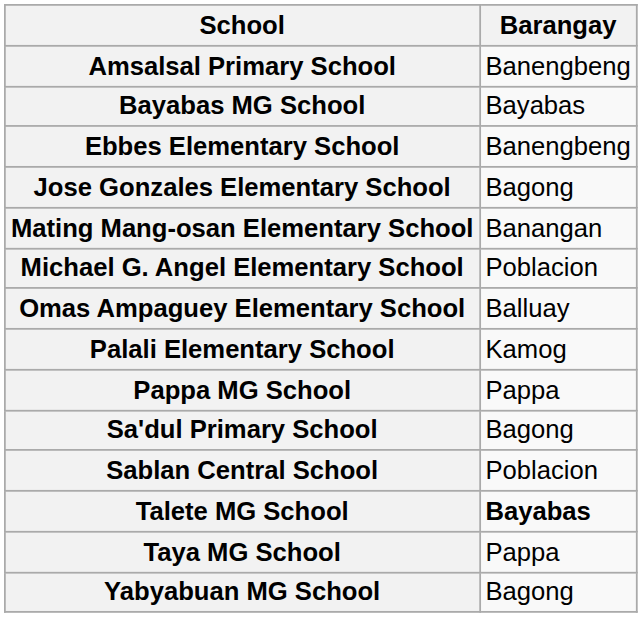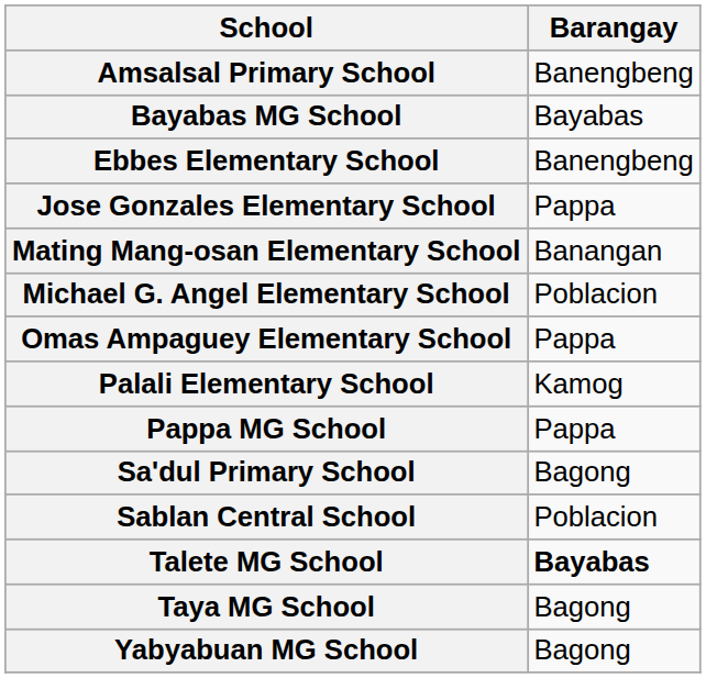 <table class="wikitable collapsible sortable collapsed plainrowheaders" style="font-size:90%;">
 <tr>
 <th scope="col">School</th>
 <th scope="col">Barangay</th>
 </tr>
 <tr>
 <th scope="row">Amsalsal Primary School</th>
 <td>Banengbeng</td>
 </tr>
 <tr>
 <th scope="row">Bayabas MG School</th>
 <td>Bayabas</td>
 </tr>
 <tr>
 <th scope="row">Ebbes Elementary School</th>
 <td>Banengbeng</td>
 </tr>
 <tr>
 <th scope="row">Jose Gonzales Elementary School</th>
-<td>Bagong</td>
+<td>Pappa</td>
 </tr>
 <tr>
 <th scope="row">Mating Mang-osan Elementary School</th>
 <td>Banangan</td>
 </tr>
 <tr>
 <th scope="row">Michael G. Angel Elementary School</th>
 <td>Poblacion</td>
 </tr>
 <tr>
 <th scope="row">Omas Ampaguey Elementary School</th>
-<td>Balluay</td>
+<td>Pappa</td>
 </tr>
 <tr>
 <th scope="row">Palali Elementary School</th>
 <td>Kamog</td>
 </tr>
 <tr>
 <th scope="row">Pappa MG School</th>
 <td>Pappa</td>
 </tr>
 <tr>
 <th scope="row">Sa'dul Primary School</th>
 <td>Bagong</td>
 </tr>
 <tr>
 <th scope="row">Sablan Central School</th>
 <td>Poblacion</td>
 </tr>
 <tr>
 <th scope="row">Talete MG School</th>
 <td><strong>Bayabas</strong></td>
 </tr>
 <tr>
 <th scope="row">Taya MG School</th>
-<td>Pappa</td>
+<td>Bagong</td>
 </tr>
 <tr>
 <th scope="row">Yabyabuan MG School</th>
 <td>Bagong</td>
 </tr>
 </table>
